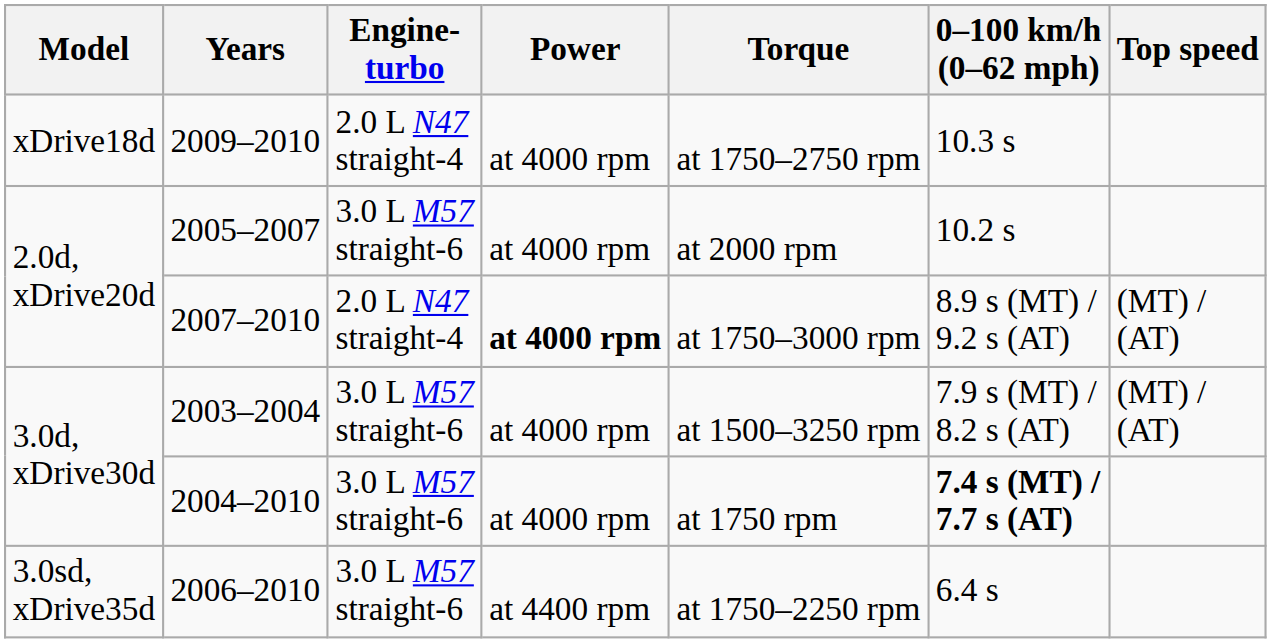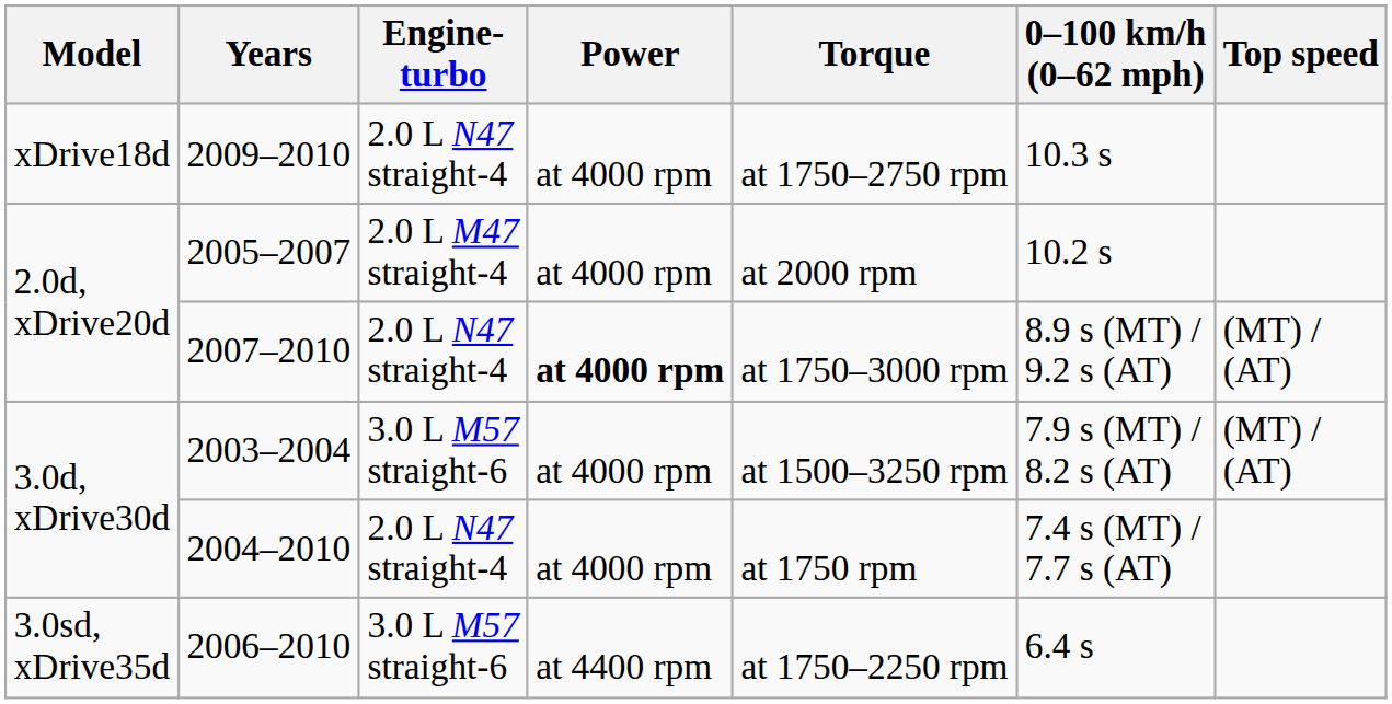 <table class="wikitable sortable">
 <tr>
 <th>Model</th>
 <th>Years</th>
 <th>Engine-<br> <a href='#'>turbo</a></th>
 <th>Power</th>
 <th>Torque</th>
 <th>0–100 km/h<br> (0–62 mph)</th>
 <th>Top speed</th>
 </tr>
 <tr>
 <td>xDrive18d</td>
 <td>2009–2010</td>
 <td>2.0 L <em><a href='#'>N47</a></em> <br> straight-4</td>
 <td> <br> at 4000 rpm</td>
 <td> <br> at 1750–2750 rpm</td>
 <td>10.3 s</td>
 <td></td>
 </tr>
 <tr>
 <td rowspan=2>2.0d,<br> xDrive20d</td>
 <td>2005–2007</td>
-<td>3.0 L <em><a href='#'>M57</a></em> <br> straight-6</td>
+<td>2.0 L <em><a href='#'>M47</a></em> <br> straight-4</td>
 <td> <br> at 4000 rpm</td>
 <td> <br> at 2000 rpm</td>
 <td>10.2 s</td>
 <td></td>
 </tr>
 <tr>
 <td>2007–2010</td>
 <td>2.0 L <em><a href='#'>N47</a></em> <br> straight-4</td>
 <td><strong> <br> at 4000 rpm</strong></td>
 <td> <br> at 1750–3000 rpm</td>
 <td>8.9 s (MT) /<br> 9.2 s (AT)</td>
 <td> (MT) / <br>  (AT)</td>
 </tr>
 <tr>
 <td rowspan=2>3.0d,<br> xDrive30d</td>
 <td>2003–2004</td>
 <td>3.0 L <em><a href='#'>M57</a></em> <br> straight-6</td>
 <td> <br> at 4000 rpm</td>
 <td> <br> at 1500–3250 rpm</td>
 <td>7.9 s (MT) /<br> 8.2 s (AT)</td>
 <td> (MT) /<br>  (AT)</td>
 </tr>
 <tr>
 <td>2004–2010</td>
-<td>3.0 L <em><a href='#'>M57</a></em> <br> straight-6</td>
+<td>2.0 L <em><a href='#'>N47</a></em> <br> straight-4</td>
 <td> <br> at 4000 rpm</td>
 <td> <br> at 1750 rpm</td>
-<td><strong>7.4 s (MT) /<br> 7.7 s (AT)</strong></td>
+<td>7.4 s (MT) /<br> 7.7 s (AT)</td>
 <td></td>
 </tr>
 <tr>
 <td>3.0sd,<br> xDrive35d</td>
 <td>2006–2010</td>
 <td>3.0 L <em><a href='#'>M57</a></em> <br> straight-6</td>
 <td> <br> at 4400 rpm</td>
 <td> <br> at 1750–2250 rpm</td>
 <td>6.4 s</td>
 <td></td>
 </tr>
 </table>
